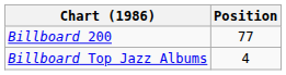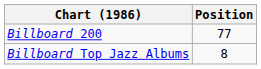 <table class="wikitable sortable">
 <tr>
 <th>Chart (1986)</th>
 <th>Position</th>
 </tr>
 <tr>
 <td><a href='#'><em>Billboard</em> 200</a></td>
 <td style="text-align:center;">77</td>
 </tr>
 <tr>
 <td><a href='#'><em>Billboard</em> Top Jazz Albums</a></td>
-<td style="text-align:center;">4</td>
+<td style="text-align:center;">8</td>
 </tr>
 </table>
